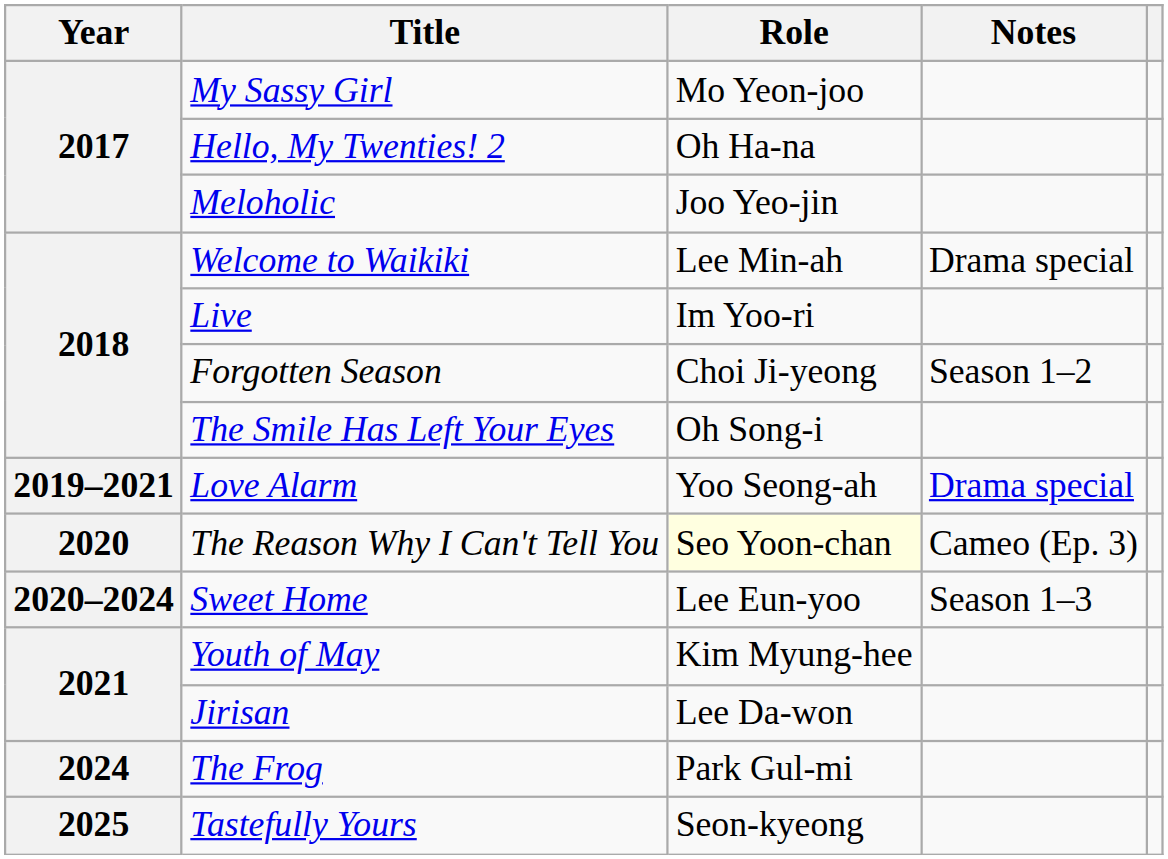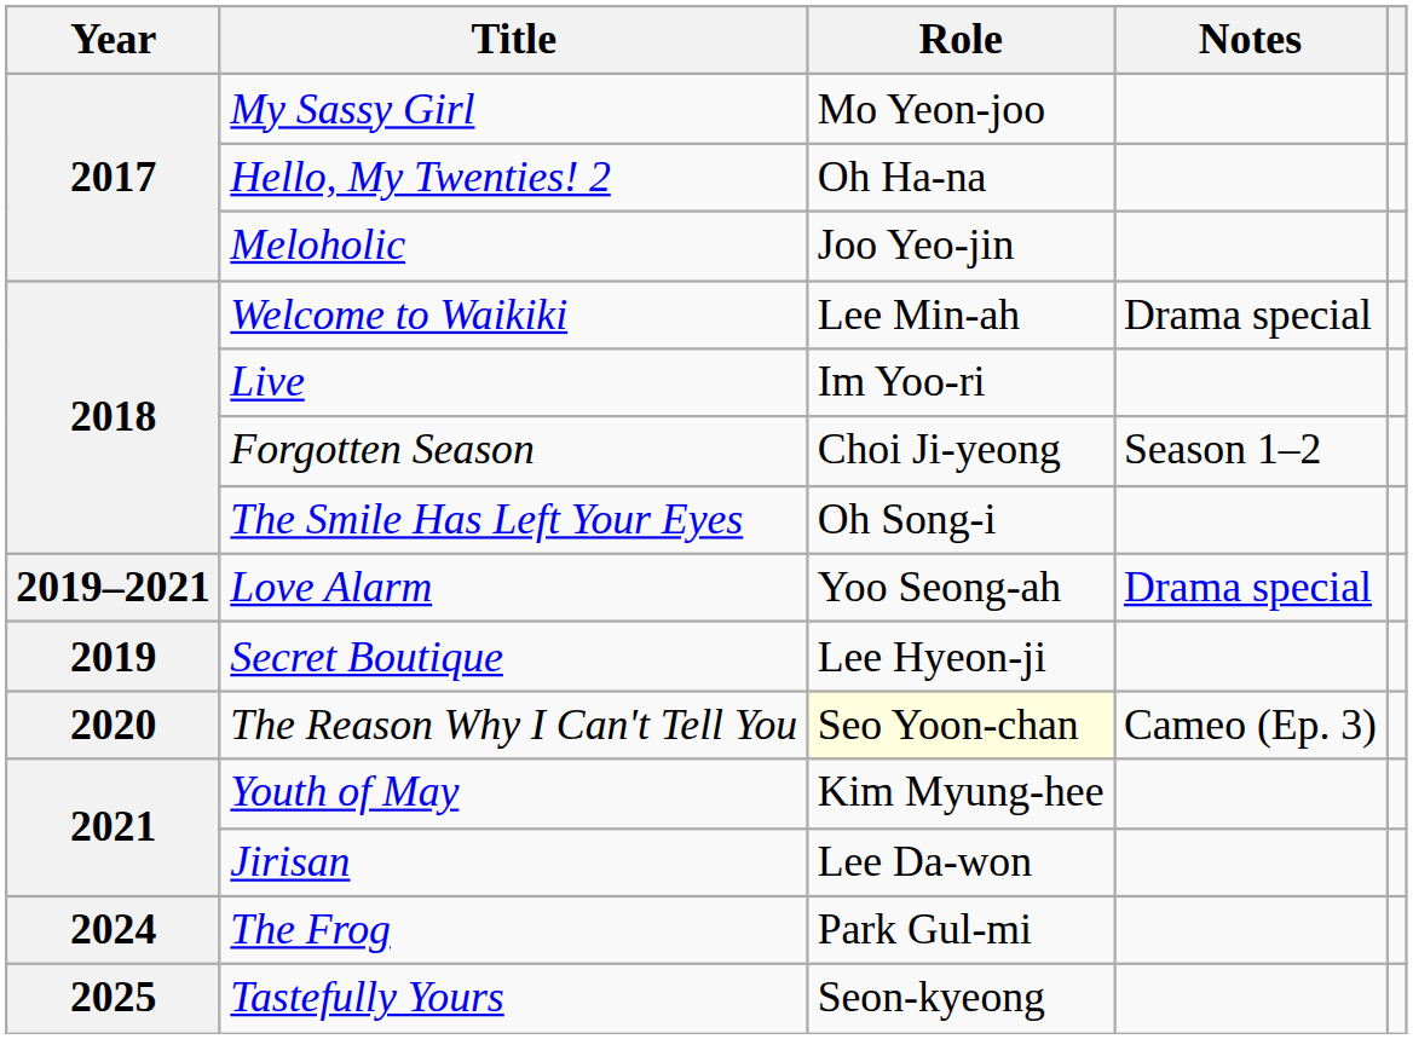 <table class="wikitable sortable plainrowheaders">
 <tr>
 <th scope="col">Year</th>
 <th scope="col">Title</th>
 <th scope="col">Role</th>
 <th scope="col">Notes</th>
 <th scope="col" class="unsortable"></th>
 </tr>
 <tr>
 <th scope="row" rowspan="3">2017</th>
 <td><em><a href='#'>My Sassy Girl</a></em></td>
 <td>Mo Yeon-joo</td>
 <td></td>
 <td align="center"></td>
 </tr>
 <tr>
 <td><em><a href='#'>Hello, My Twenties! 2</a></em></td>
 <td>Oh Ha-na</td>
 <td></td>
 <td align="center"></td>
 </tr>
 <tr>
 <td><em><a href='#'>Meloholic</a></em></td>
 <td>Joo Yeo-jin</td>
 <td></td>
 <td align="center"></td>
 </tr>
 <tr>
 <th scope="row" rowspan="4">2018</th>
 <td><em><a href='#'>Welcome to Waikiki</a></em></td>
 <td>Lee Min-ah</td>
 <td>Drama special</td>
 <td align="center"></td>
 </tr>
 <tr>
 <td><em><a href='#'>Live</a></em></td>
 <td>Im Yoo-ri</td>
 <td></td>
 <td align="center"></td>
 </tr>
 <tr>
 <td><em>Forgotten Season</em></td>
 <td>Choi Ji-yeong</td>
 <td>Season 1–2</td>
 <td align="center"></td>
 </tr>
 <tr>
 <td><em><a href='#'>The Smile Has Left Your Eyes</a></em></td>
 <td>Oh Song-i</td>
 <td></td>
 <td align="center"></td>
 </tr>
 <tr>
 <th scope="row">2019–2021</th>
 <td><em><a href='#'>Love Alarm</a></em></td>
 <td>Yoo Seong-ah</td>
 <td><a href='#'>Drama special</a></td>
 <td align="center"></td>
 </tr>
 <tr>
+<th scope="row">2019</th>
+<td><em><a href='#'>Secret Boutique</a></em></td>
+<td>Lee Hyeon-ji</td>
+<td></td>
+<td align="center"></td>
+</tr>
+<tr>
 <th scope="row">2020</th>
 <td><em>The Reason Why I Can't Tell You</em></td>
 <td style="background: lightyellow;">Seo Yoon-chan</td>
 <td>Cameo (Ep. 3)</td>
-<td align="center"></td>
-</tr>
-<tr>
-<th scope="row">2020–2024</th>
-<td><em><a href='#'>Sweet Home</a></em></td>
-<td>Lee Eun-yoo</td>
-<td>Season 1–3</td>
 <td align="center"></td>
 </tr>
 <tr>
 <th scope="row" rowspan="2">2021</th>
 <td><em><a href='#'>Youth of May</a></em></td>
 <td>Kim Myung-hee</td>
 <td></td>
 <td align="center"></td>
 </tr>
 <tr>
 <td><em><a href='#'>Jirisan</a></em></td>
 <td>Lee Da-won</td>
 <td></td>
 <td align="center"></td>
 </tr>
 <tr>
 <th scope="row">2024</th>
 <td><em><a href='#'>The Frog</a></em></td>
 <td>Park Gul-mi</td>
 <td></td>
 <td align="center"></td>
 </tr>
 <tr>
 <th scope="row">2025</th>
 <td><em><a href='#'>Tastefully Yours</a></em></td>
 <td>Seon-kyeong</td>
 <td></td>
 <td align="center"></td>
 </tr>
 </table>
